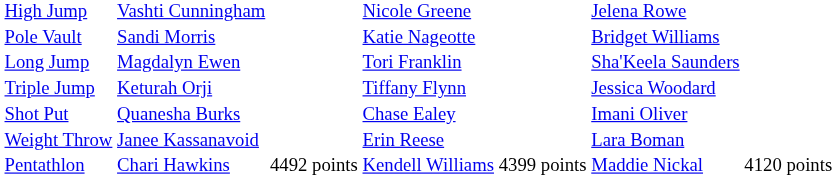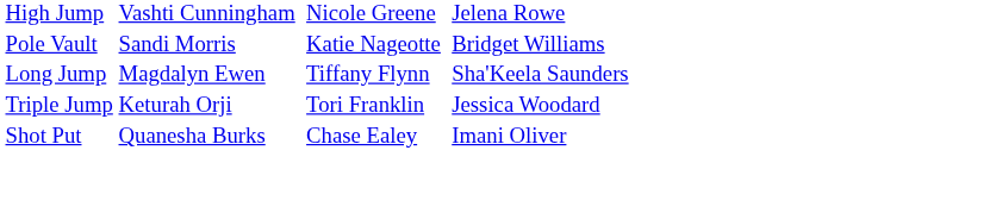 <table>
 <tr>
 <td><a href='#'>High Jump</a></td>
 <td><a href='#'>Vashti Cunningham</a></td>
 <td></td>
 <td><a href='#'>Nicole Greene</a></td>
 <td></td>
 <td><a href='#'>Jelena Rowe</a></td>
 <td></td>
 </tr>
 <tr>
 <td><a href='#'>Pole Vault</a></td>
 <td><a href='#'>Sandi Morris</a></td>
 <td></td>
 <td><a href='#'>Katie Nageotte</a></td>
 <td></td>
 <td><a href='#'>Bridget Williams</a></td>
 <td></td>
 </tr>
 <tr>
 <td><a href='#'>Long Jump</a></td>
 <td><a href='#'>Magdalyn Ewen</a></td>
 <td></td>
-<td><a href='#'>Tori Franklin</a></td>
+<td><a href='#'>Tiffany Flynn</a></td>
 <td></td>
 <td><a href='#'>Sha'Keela Saunders</a></td>
 <td></td>
 </tr>
 <tr>
 <td><a href='#'>Triple Jump</a></td>
 <td><a href='#'>Keturah Orji</a></td>
 <td></td>
-<td><a href='#'>Tiffany Flynn</a></td>
+<td><a href='#'>Tori Franklin</a></td>
 <td></td>
 <td><a href='#'>Jessica Woodard</a></td>
 <td></td>
 </tr>
 <tr>
 <td><a href='#'>Shot Put</a></td>
 <td><a href='#'>Quanesha Burks</a></td>
 <td></td>
 <td><a href='#'>Chase Ealey</a></td>
 <td></td>
 <td><a href='#'>Imani Oliver</a></td>
 <td></td>
 </tr>
-<tr>
-<td><a href='#'>Weight Throw</a></td>
-<td><a href='#'>Janee Kassanavoid</a></td>
-<td></td>
-<td><a href='#'>Erin Reese</a></td>
-<td></td>
-<td><a href='#'>Lara Boman</a></td>
-<td></td>
-</tr>
-<tr>
-<td><a href='#'>Pentathlon</a></td>
-<td><a href='#'>Chari Hawkins</a></td>
-<td>4492 points</td>
-<td><a href='#'>Kendell Williams</a></td>
-<td>4399 points</td>
-<td><a href='#'>Maddie Nickal</a></td>
-<td>4120 points</td>
-</tr>
 </table>
